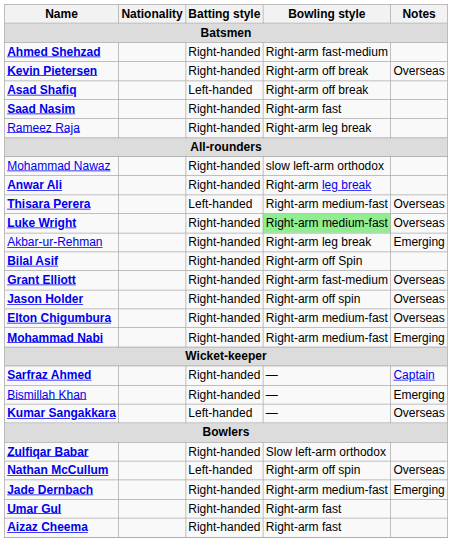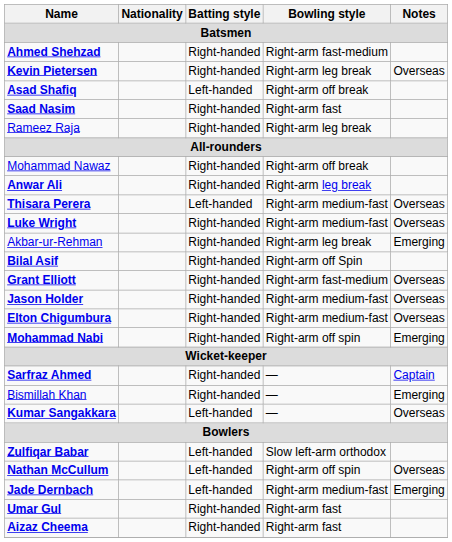 <table class="wikitable">
 <tr>
 <th>Name</th>
 <th>Nationality</th>
 <th>Batting style</th>
 <th>Bowling style</th>
 <th>Notes</th>
 </tr>
 <tr>
 <th colspan="7"  style="background:#dcdcdc; text-align:center;">Batsmen</th>
 </tr>
 <tr>
 <td><strong><a href='#'>Ahmed Shehzad</a></strong></td>
 <td></td>
 <td>Right-handed</td>
 <td>Right-arm fast-medium</td>
 <td></td>
 </tr>
 <tr>
 <td><strong><a href='#'>Kevin Pietersen</a></strong></td>
 <td></td>
 <td>Right-handed</td>
-<td>Right-arm off break</td>
+<td>Right-arm leg break</td>
 <td>Overseas</td>
 </tr>
 <tr>
 <td><strong><a href='#'>Asad Shafiq</a></strong></td>
 <td></td>
 <td>Left-handed</td>
 <td>Right-arm off break</td>
 <td></td>
 </tr>
 <tr>
 <td><strong><a href='#'>Saad Nasim</a></strong></td>
 <td></td>
 <td>Right-handed</td>
 <td>Right-arm fast</td>
 <td></td>
 </tr>
 <tr>
 <td><a href='#'>Rameez Raja</a></td>
 <td></td>
 <td>Right-handed</td>
 <td>Right-arm leg break</td>
 <td></td>
 </tr>
 <tr>
 <th colspan="7"  style="background:#dcdcdc; text-align:center;">All-rounders</th>
 </tr>
 <tr>
 <td><a href='#'>Mohammad Nawaz</a></td>
 <td></td>
 <td>Right-handed</td>
-<td>slow left-arm orthodox</td>
+<td>Right-arm off break</td>
 <td></td>
 </tr>
 <tr>
 <td><strong><a href='#'>Anwar Ali</a></strong></td>
 <td></td>
 <td>Right-handed</td>
 <td>Right-arm <a href='#'>leg break</a></td>
 <td></td>
 </tr>
 <tr>
 <td><strong><a href='#'>Thisara Perera</a></strong></td>
 <td></td>
 <td>Left-handed</td>
 <td>Right-arm medium-fast</td>
 <td>Overseas</td>
 </tr>
 <tr>
 <td><strong><a href='#'>Luke Wright</a></strong></td>
 <td></td>
 <td>Right-handed</td>
-<td style="background: lightgreen;">Right-arm medium-fast</td>
+<td>Right-arm medium-fast</td>
 <td>Overseas</td>
 </tr>
 <tr>
 <td><a href='#'>Akbar-ur-Rehman</a></td>
 <td></td>
 <td>Right-handed</td>
 <td>Right-arm leg break</td>
 <td>Emerging</td>
 </tr>
 <tr>
 <td><strong><a href='#'>Bilal Asif</a></strong></td>
 <td></td>
 <td>Right-handed</td>
 <td>Right-arm off Spin</td>
 <td></td>
 </tr>
 <tr>
 <td><strong><a href='#'>Grant Elliott</a></strong></td>
 <td></td>
 <td>Right-handed</td>
 <td>Right-arm fast-medium</td>
 <td>Overseas</td>
 </tr>
 <tr>
 <td><strong><a href='#'>Jason Holder</a></strong></td>
 <td></td>
 <td>Right-handed</td>
-<td>Right-arm off spin</td>
+<td>Right-arm medium-fast</td>
 <td>Overseas</td>
 </tr>
 <tr>
 <td><strong><a href='#'>Elton Chigumbura</a></strong></td>
 <td></td>
 <td>Right-handed</td>
 <td>Right-arm medium-fast</td>
 <td>Overseas</td>
 </tr>
 <tr>
 <td><strong><a href='#'>Mohammad Nabi</a></strong></td>
 <td></td>
 <td>Right-handed</td>
-<td>Right-arm medium-fast</td>
+<td>Right-arm off spin</td>
 <td>Emerging</td>
 </tr>
 <tr>
 <th colspan="7"  style="background:#dcdcdc; text-align:center;">Wicket-keeper</th>
 </tr>
 <tr>
 <td><strong><a href='#'>Sarfraz Ahmed</a></strong></td>
 <td></td>
 <td>Right-handed</td>
 <td>—</td>
 <td><a href='#'>Captain</a></td>
 </tr>
 <tr>
 <td><a href='#'>Bismillah Khan</a></td>
 <td></td>
 <td>Right-handed</td>
 <td>—</td>
 <td>Emerging</td>
 </tr>
 <tr>
 <td><strong><a href='#'>Kumar Sangakkara</a></strong></td>
 <td></td>
 <td>Left-handed</td>
 <td>—</td>
 <td>Overseas</td>
 </tr>
 <tr>
 <th colspan="7"  style="background:#dcdcdc; text-align:center;">Bowlers</th>
 </tr>
 <tr>
 <td><strong><a href='#'>Zulfiqar Babar</a></strong></td>
 <td></td>
-<td>Right-handed</td>
+<td>Left-handed</td>
 <td>Slow left-arm orthodox</td>
 <td></td>
 </tr>
 <tr>
 <td><strong><a href='#'>Nathan McCullum</a></strong></td>
 <td></td>
 <td>Left-handed</td>
 <td>Right-arm off spin</td>
 <td>Overseas</td>
 </tr>
 <tr>
 <td><strong><a href='#'>Jade Dernbach</a></strong></td>
 <td></td>
-<td>Right-handed</td>
+<td>Left-handed</td>
 <td>Right-arm medium-fast</td>
 <td>Emerging</td>
 </tr>
 <tr>
 <td><strong><a href='#'>Umar Gul</a></strong></td>
 <td></td>
 <td>Right-handed</td>
 <td>Right-arm fast</td>
 <td></td>
 </tr>
 <tr>
 <td><strong><a href='#'>Aizaz Cheema</a></strong></td>
 <td></td>
 <td>Right-handed</td>
 <td>Right-arm fast</td>
 <td></td>
 </tr>
 <tr>
 </tr>
 </table>
